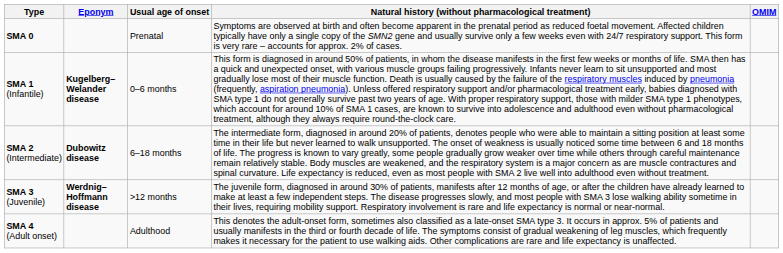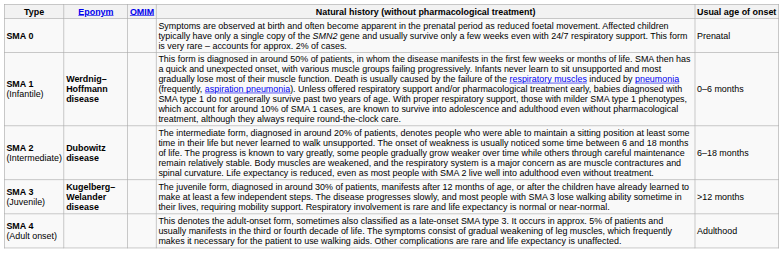 <table class="wikitable" style="font-size: 90%">
 <tr>
 <th>Type</th>
 <th><a href='#'>Eponym</a></th>
+<th><a href='#'>OMIM</a></th>
+<th>Natural history (without pharmacological treatment)</th>
 <th>Usual age of onset</th>
-<th>Natural history (without pharmacological treatment)</th>
-<th><a href='#'>OMIM</a></th>
 </tr>
 <tr>
 <td><strong>SMA 0</strong></td>
 <td></td>
+<td></td>
+<td>Symptoms are observed at birth and often become apparent in the prenatal period as reduced foetal movement. Affected children typically have only a single copy of the <em>SMN2</em> gene and usually survive only a few weeks even with 24/7 respiratory support. This form is very rare – accounts for approx. 2% of cases.</td>
 <td>Prenatal</td>
-<td>Symptoms are observed at birth and often become apparent in the prenatal period as reduced foetal movement. Affected children typically have only a single copy of the <em>SMN2</em> gene and usually survive only a few weeks even with 24/7 respiratory support. This form is very rare – accounts for approx. 2% of cases.</td>
-<td></td>
 </tr>
 <tr>
 <td><strong>SMA 1</strong><br>(Infantile)</td>
-<td><strong>Kugelberg–Welander disease</strong></td>
+<td><strong>Werdnig–Hoffmann disease</strong></td>
+<td></td>
+<td>This form is diagnosed in around 50% of patients, in whom the disease manifests in the first few weeks or months of life. SMA then has a quick and unexpected onset, with various muscle groups failing progressively. Infants never learn to sit unsupported and most gradually lose most of their muscle function. Death is usually caused by the failure of the <a href='#'>respiratory muscles</a> induced by <a href='#'>pneumonia</a> (frequently, <a href='#'>aspiration pneumonia</a>). Unless offered respiratory support and/or pharmacological treatment early, babies diagnosed with SMA type 1 do not generally survive past two years of age. With proper respiratory support, those with milder SMA type 1 phenotypes, which account for around 10% of SMA 1 cases, are known to survive into adolescence and adulthood even without pharmacological treatment, although they always require round-the-clock care.</td>
 <td>0–6 months</td>
-<td>This form is diagnosed in around 50% of patients, in whom the disease manifests in the first few weeks or months of life. SMA then has a quick and unexpected onset, with various muscle groups failing progressively. Infants never learn to sit unsupported and most gradually lose most of their muscle function. Death is usually caused by the failure of the <a href='#'>respiratory muscles</a> induced by <a href='#'>pneumonia</a> (frequently, <a href='#'>aspiration pneumonia</a>). Unless offered respiratory support and/or pharmacological treatment early, babies diagnosed with SMA type 1 do not generally survive past two years of age. With proper respiratory support, those with milder SMA type 1 phenotypes, which account for around 10% of SMA 1 cases, are known to survive into adolescence and adulthood even without pharmacological treatment, although they always require round-the-clock care.</td>
-<td></td>
 </tr>
 <tr>
 <td><strong>SMA 2</strong><br>(Intermediate)</td>
 <td><strong>Dubowitz disease</strong></td>
+<td></td>
+<td>The intermediate form, diagnosed in around 20% of patients, denotes people who were able to maintain a sitting position at least some time in their life but never learned to walk unsupported. The onset of weakness is usually noticed some time between 6 and 18 months of life. The progress is known to vary greatly, some people gradually grow weaker over time while others through careful maintenance remain relatively stable. Body muscles are weakened, and the respiratory system is a major concern as are muscle contractures and spinal curvature. Life expectancy is reduced, even as most people with SMA 2 live well into adulthood even without treatment.</td>
 <td>6–18 months</td>
-<td>The intermediate form, diagnosed in around 20% of patients, denotes people who were able to maintain a sitting position at least some time in their life but never learned to walk unsupported. The onset of weakness is usually noticed some time between 6 and 18 months of life. The progress is known to vary greatly, some people gradually grow weaker over time while others through careful maintenance remain relatively stable. Body muscles are weakened, and the respiratory system is a major concern as are muscle contractures and spinal curvature. Life expectancy is reduced, even as most people with SMA 2 live well into adulthood even without treatment.</td>
-<td></td>
 </tr>
 <tr>
 <td><strong>SMA 3</strong><br>(Juvenile)</td>
-<td><strong>Werdnig–Hoffmann disease</strong></td>
+<td><strong>Kugelberg–Welander disease</strong></td>
+<td></td>
+<td>The juvenile form, diagnosed in around 30% of patients, manifests after 12 months of age, or after the children have already learned to make at least a few independent steps. The disease progresses slowly, and most people with SMA 3 lose walking ability sometime in their lives, requiring mobility support. Respiratory involvement is rare and life expectancy is normal or near-normal.</td>
 <td>>12 months</td>
-<td>The juvenile form, diagnosed in around 30% of patients, manifests after 12 months of age, or after the children have already learned to make at least a few independent steps. The disease progresses slowly, and most people with SMA 3 lose walking ability sometime in their lives, requiring mobility support. Respiratory involvement is rare and life expectancy is normal or near-normal.</td>
-<td></td>
 </tr>
 <tr>
 <td><strong>SMA 4</strong><br>(Adult onset)</td>
 <td></td>
+<td></td>
+<td>This denotes the adult-onset form, sometimes also classified as a late-onset SMA type 3. It occurs in approx. 5% of patients and usually manifests in the third or fourth decade of life. The symptoms consist of gradual weakening of leg muscles, which frequently makes it necessary for the patient to use walking aids. Other complications are rare and life expectancy is unaffected.</td>
 <td>Adulthood</td>
-<td>This denotes the adult-onset form, sometimes also classified as a late-onset SMA type 3. It occurs in approx. 5% of patients and usually manifests in the third or fourth decade of life. The symptoms consist of gradual weakening of leg muscles, which frequently makes it necessary for the patient to use walking aids. Other complications are rare and life expectancy is unaffected.</td>
-<td></td>
 </tr>
 </table>
